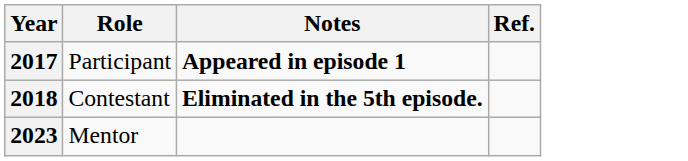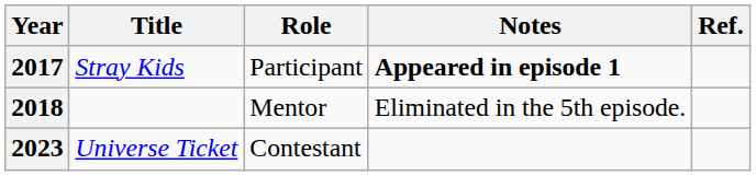 <table class="wikitable plainrowheaders sortable">
 <tr>
 <th scope="col">Year</th>
+<th scope="col">Title</th>
 <th scope="col">Role</th>
 <th scope="col" class="unsortable">Notes</th>
 <th scope="col" class="unsortable">Ref.</th>
 </tr>
 <tr>
 <th scope="row">2017</th>
+<td><em><a href='#'>Stray Kids</a></em></td>
 <td>Participant</td>
 <td><strong>Appeared in episode 1</strong></td>
 <td style="text-align:center"></td>
 </tr>
 <tr>
 <th scope="row">2018</th>
-<td>Contestant</td>
-<td><strong>Eliminated in the 5th episode.</strong></td>
+<td><em></em></td>
+<td>Mentor</td>
+<td>Eliminated in the 5th episode.</td>
 <td style="text-align:center"></td>
 </tr>
 <tr>
 <th scope="row">2023</th>
-<td>Mentor</td>
+<td><em><a href='#'>Universe Ticket</a></em></td>
+<td>Contestant</td>
 <td></td>
 <td style="text-align:center"></td>
 </tr>
 </table>
